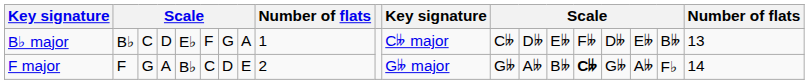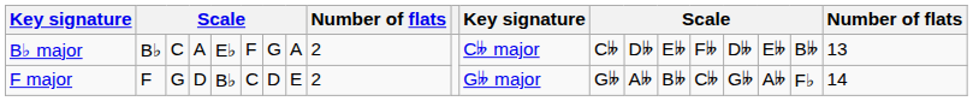 <table class="wikitable">
 <tr>
 <th><a href='#'>Key signature</a></th>
 <th colspan="7"><a href='#'>Scale</a></th>
 <th>Number of <a href='#'>flats</a></th>
 <th></th>
 <th>Key signature</th>
 <th colspan="7">Scale</th>
 <th>Number of flats</th>
 </tr>
 <tr>
 <td><a href='#'>B♭ major</a></td>
 <td>B♭</td>
 <td>C</td>
-<td>D</td>
+<td>A</td>
 <td>E♭</td>
 <td>F</td>
 <td>G</td>
 <td>A</td>
-<td>1</td>
+<td>2</td>
 <td rowspan="2"></td>
 <td><a href='#'>C𝄫 major</a></td>
 <td>C𝄫</td>
 <td>D𝄫</td>
 <td>E𝄫</td>
 <td>F𝄫</td>
 <td>D𝄫</td>
 <td>E𝄫</td>
 <td>B𝄫</td>
 <td>13</td>
 </tr>
 <tr>
 <td><a href='#'>F major</a></td>
 <td>F</td>
 <td>G</td>
-<td>A</td>
+<td>D</td>
 <td>B♭</td>
 <td>C</td>
 <td>D</td>
 <td>E</td>
 <td>2</td>
 <td><a href='#'>G𝄫 major</a></td>
 <td>G𝄫</td>
 <td>A𝄫</td>
 <td>B𝄫</td>
-<td><strong>C𝄫</strong></td>
+<td>C𝄫</td>
 <td>G𝄫</td>
 <td>A𝄫</td>
 <td>F♭</td>
 <td>14</td>
 </tr>
 </table>
